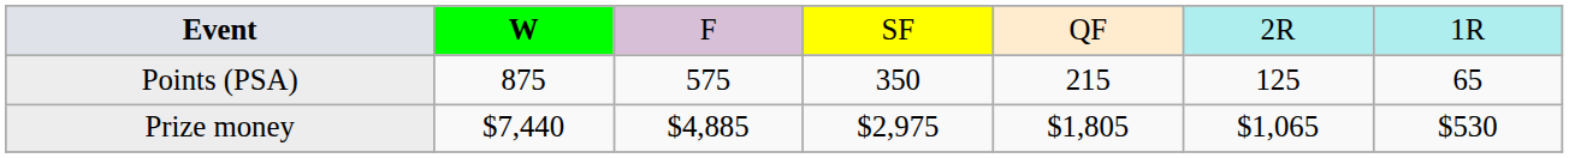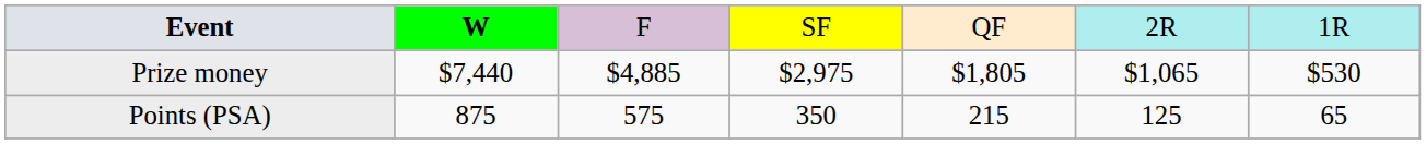 <table class=wikitable style=font-size:90%;text-align:center>
 <tr>
 <td style="width:200px; background:#dfe2e9;"><strong>Event</strong></td>
 <td style="width:80px; background:lime;"><strong>W</strong></td>
 <td style="width:85px; background:thistle;">F</td>
 <td style="width:85px; background:#ff0;">SF</td>
 <td style="width:85px; background:#ffebcd;">QF</td>
 <td style="width:85px; background:#afeeee;">2R</td>
 <td style="width:85px; background:#afeeee;">1R</td>
 </tr>
 <tr>
+<td style="background:#ededed;">Prize money</td>
+<td>$7,440</td>
+<td>$4,885</td>
+<td>$2,975</td>
+<td>$1,805</td>
+<td>$1,065</td>
+<td>$530</td>
+</tr>
+<tr>
 <td style="background:#ededed;">Points (PSA)</td>
 <td>875</td>
 <td>575</td>
 <td>350</td>
 <td>215</td>
 <td>125</td>
 <td>65</td>
 </tr>
-<tr>
-<td style="background:#ededed;">Prize money</td>
-<td>$7,440</td>
-<td>$4,885</td>
-<td>$2,975</td>
-<td>$1,805</td>
-<td>$1,065</td>
-<td>$530</td>
-</tr>
 </table>
